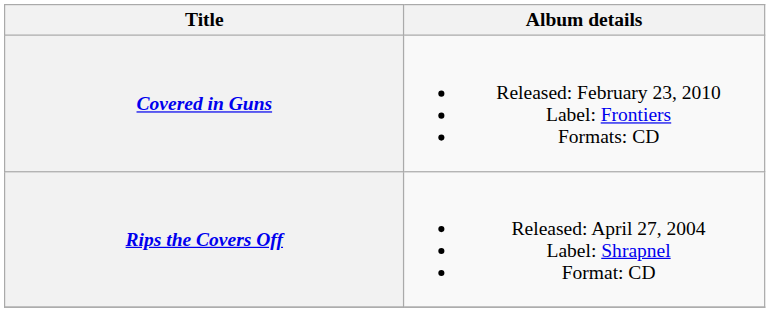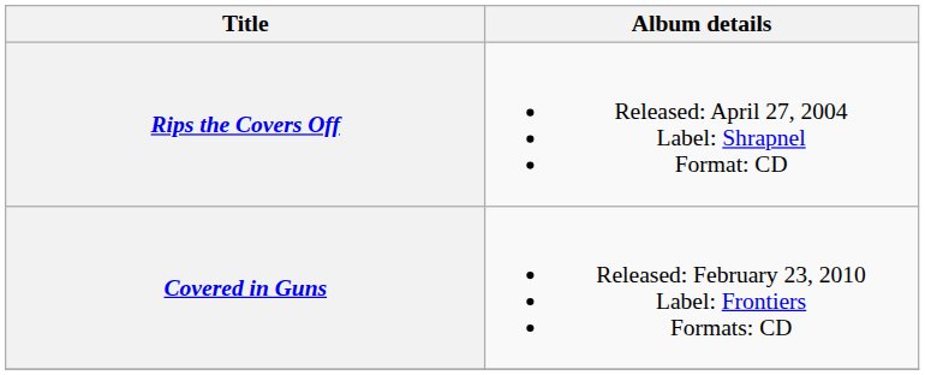 <table class="wikitable plainrowheaders" style="text-align:center;">
 <tr>
 <th scope="col" style="width:20em;">Title</th>
 <th scope="col" style="width:18em;">Album details</th>
 </tr>
 <tr>
+<th scope="row"><em><a href='#'>Rips the Covers Off</a></em></th>
+<td><br><ul><li>Released: April 27, 2004</li><li>Label: <a href='#'>Shrapnel</a></li><li>Format: CD</li></ul></td>
+</tr>
+<tr>
 <th scope="row"><em><a href='#'>Covered in Guns</a></em></th>
 <td><br><ul><li>Released: February 23, 2010</li><li>Label: <a href='#'>Frontiers</a></li><li>Formats: CD</li></ul></td>
 </tr>
 <tr>
-<th scope="row"><em><a href='#'>Rips the Covers Off</a></em></th>
-<td><br><ul><li>Released: April 27, 2004</li><li>Label: <a href='#'>Shrapnel</a></li><li>Format: CD</li></ul></td>
-</tr>
-<tr>
 </tr>
 </table>
